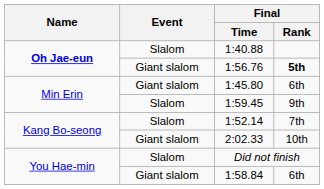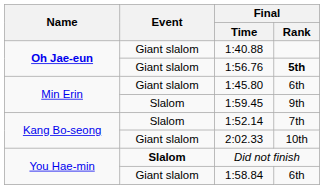 <table class="wikitable" style="font-size:90%; text-align:center; width:400px">
 <tr>
 <th rowspan=2>Name</th>
 <th rowspan=2>Event</th>
 <th colspan=2>Final</th>
 </tr>
 <tr>
 <th>Time</th>
 <th>Rank</th>
 </tr>
 <tr>
 <td rowspan=2><strong><a href='#'>Oh Jae-eun</a></strong></td>
-<td>Slalom</td>
+<td>Giant slalom</td>
 <td>1:40.88</td>
 <td></td>
 </tr>
 <tr>
 <td>Giant slalom</td>
 <td>1:56.76</td>
 <td><strong>5th</strong></td>
 </tr>
 <tr>
 <td rowspan=2><a href='#'>Min Erin</a></td>
 <td>Giant slalom</td>
 <td>1:45.80</td>
 <td>6th</td>
 </tr>
 <tr>
 <td>Slalom</td>
 <td>1:59.45</td>
 <td>9th</td>
 </tr>
 <tr>
 <td rowspan=2><a href='#'>Kang Bo-seong</a></td>
 <td>Slalom</td>
 <td>1:52.14</td>
 <td>7th</td>
 </tr>
 <tr>
 <td>Giant slalom</td>
 <td>2:02.33</td>
 <td>10th</td>
 </tr>
 <tr>
 <td rowspan=2><a href='#'>You Hae-min</a></td>
-<td>Slalom</td>
+<td><strong>Slalom</strong></td>
 <td colspan=2><em>Did not finish</em></td>
 </tr>
 <tr>
 <td>Giant slalom</td>
 <td>1:58.84</td>
 <td>6th</td>
 </tr>
 </table>
